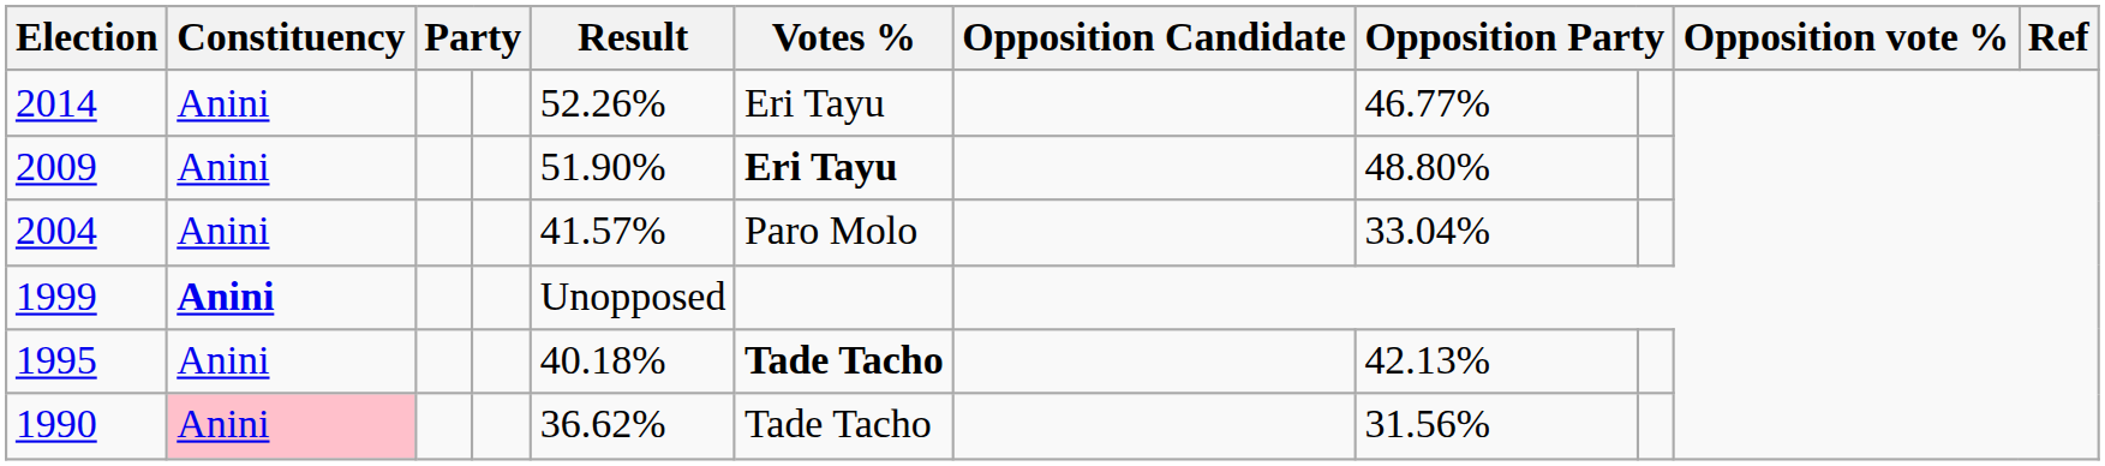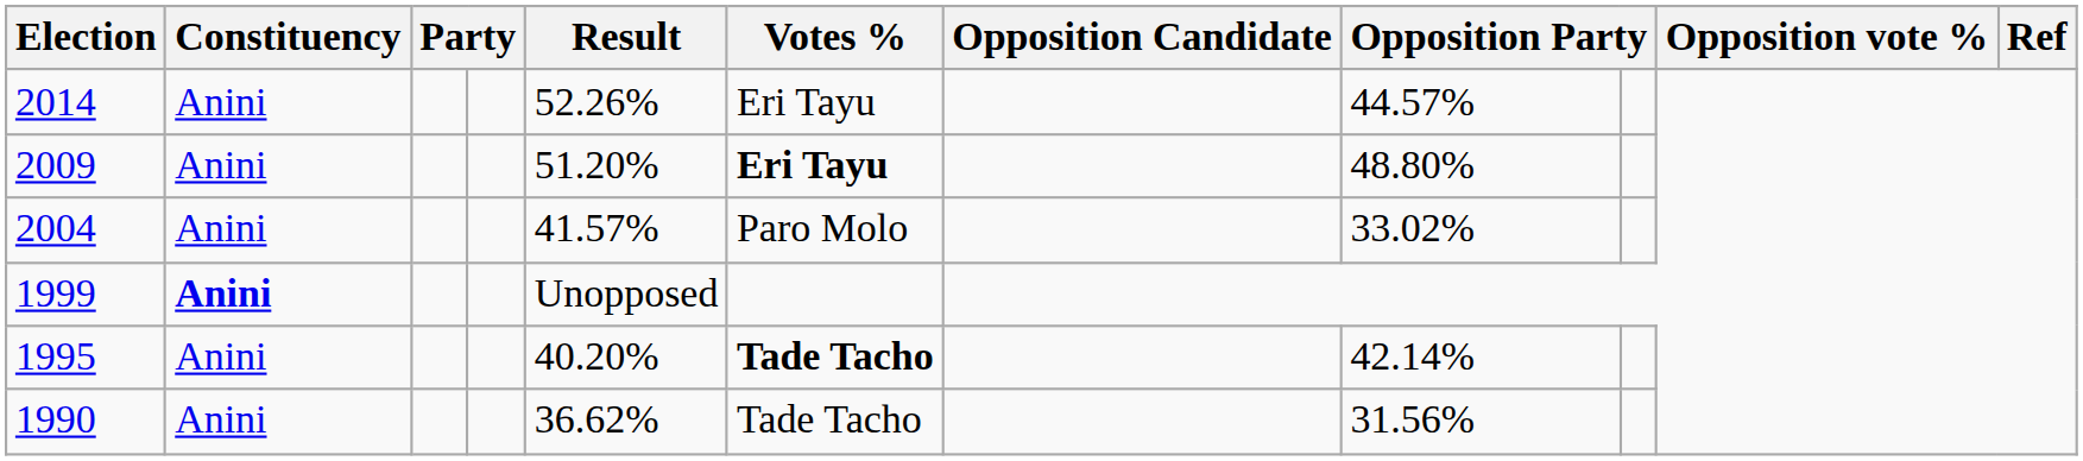 <table class="wikitable sortable">
 <tr>
 <th>Election</th>
 <th>Constituency</th>
 <th colspan="2">Party</th>
 <th>Result</th>
 <th>Votes %</th>
 <th>Opposition Candidate</th>
 <th colspan="2">Opposition Party</th>
 <th>Opposition vote %</th>
 <th>Ref</th>
 </tr>
 <tr>
 <td><a href='#'>2014</a></td>
 <td><a href='#'>Anini</a></td>
 <td></td>
 <td></td>
 <td>52.26%</td>
 <td>Eri Tayu</td>
 <td></td>
-<td>46.77%</td>
+<td>44.57%</td>
 <td></td>
 </tr>
 <tr>
 <td><a href='#'>2009</a></td>
 <td><a href='#'>Anini</a></td>
 <td></td>
 <td></td>
-<td>51.90%</td>
+<td>51.20%</td>
 <td><strong>Eri Tayu</strong></td>
 <td></td>
 <td>48.80%</td>
 <td></td>
 </tr>
 <tr>
 <td><a href='#'>2004</a></td>
 <td><a href='#'>Anini</a></td>
 <td></td>
 <td></td>
 <td>41.57%</td>
 <td>Paro Molo</td>
 <td></td>
-<td>33.04%</td>
+<td>33.02%</td>
 <td></td>
 </tr>
 <tr>
 <td><a href='#'>1999</a></td>
 <td><strong><a href='#'>Anini</a></strong></td>
 <td></td>
 <td></td>
 <td>Unopposed</td>
 <td></td>
 </tr>
 <tr>
 <td><a href='#'>1995</a></td>
 <td><a href='#'>Anini</a></td>
 <td></td>
 <td></td>
-<td>40.18%</td>
+<td>40.20%</td>
 <td><strong>Tade Tacho</strong></td>
 <td></td>
-<td>42.13%</td>
+<td>42.14%</td>
 <td></td>
 </tr>
 <tr>
 <td><a href='#'>1990</a></td>
-<td style="background: pink;"><a href='#'>Anini</a></td>
+<td><a href='#'>Anini</a></td>
 <td></td>
 <td></td>
 <td>36.62%</td>
 <td>Tade Tacho</td>
 <td></td>
 <td>31.56%</td>
 <td></td>
 </tr>
 </table>
